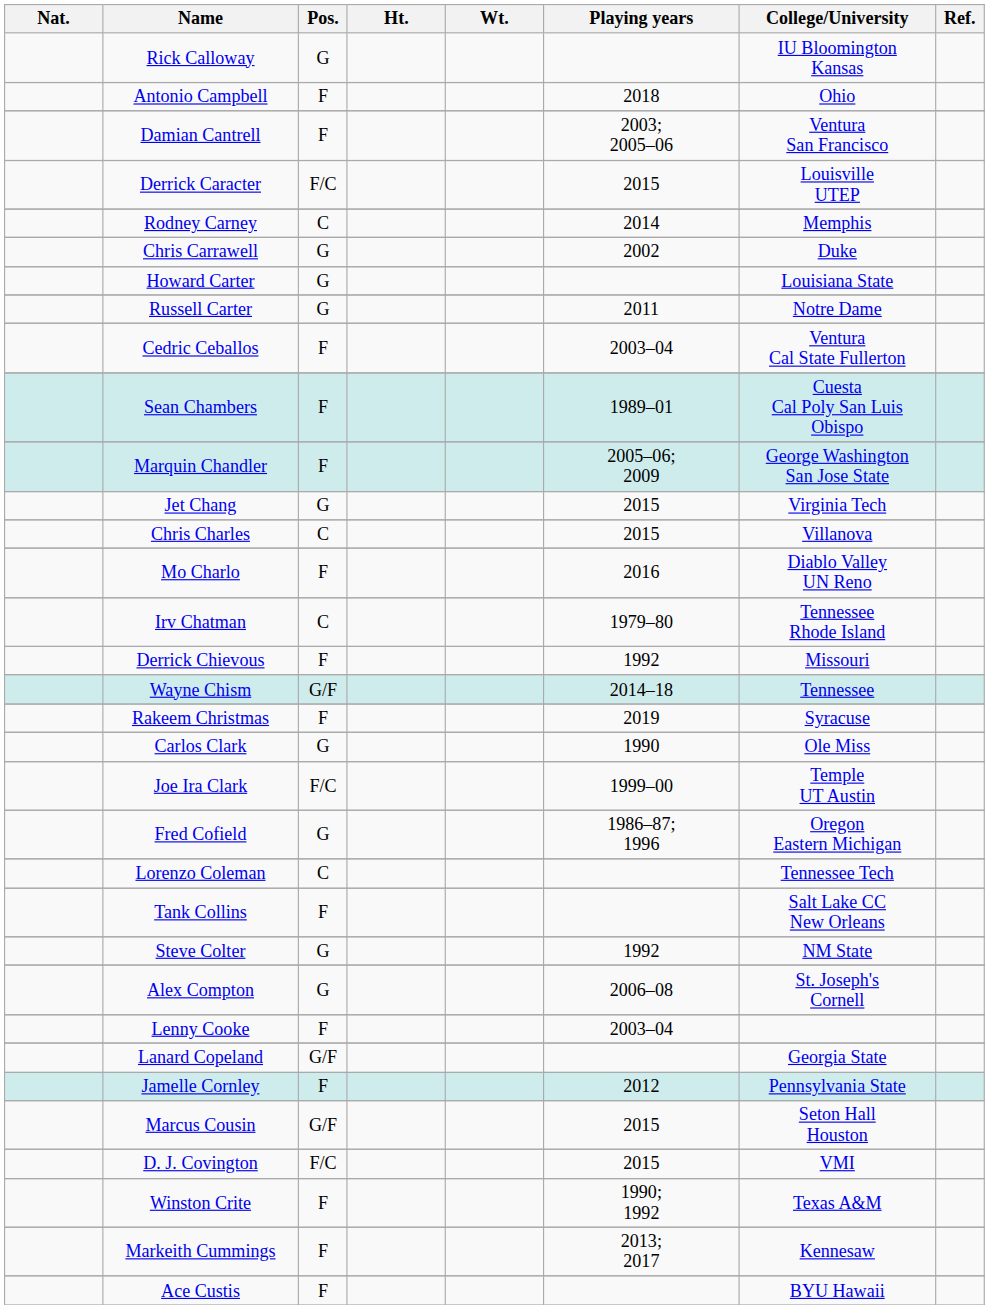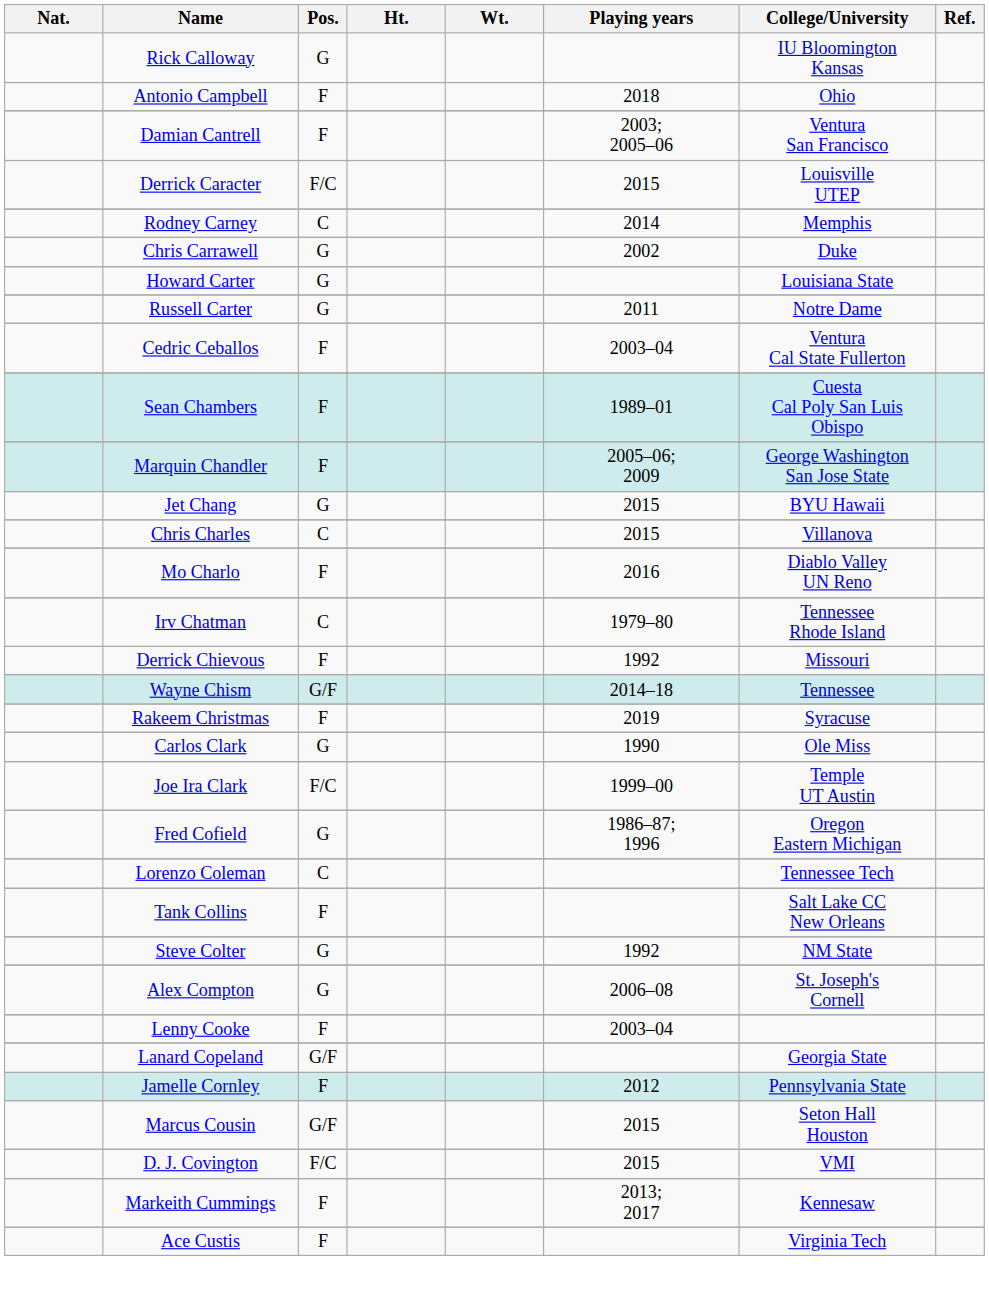 <table class="wikitable" style="text-align:center;">
 <tr>
 <th scope="col" width="10%">Nat.</th>
 <th scope="col" width="20%">Name</th>
 <th scope="col" width="5%">Pos.</th>
 <th scope="col" width="10%">Ht.</th>
 <th scope="col" width="10%">Wt.</th>
 <th scope="col" width="20%">Playing years</th>
 <th scope="col" width="20%">College/University</th>
 <th scope="col" width="5%">Ref.</th>
 </tr>
 <tr>
 <td></td>
 <td><a href='#'>Rick Calloway</a></td>
 <td>G</td>
 <td></td>
 <td></td>
 <td></td>
 <td><a href='#'>IU Bloomington</a><br><a href='#'>Kansas</a></td>
 <td></td>
 </tr>
 <tr>
 </tr>
 <tr>
 <td></td>
 <td><a href='#'>Antonio Campbell</a></td>
 <td>F</td>
 <td></td>
 <td></td>
 <td>2018</td>
 <td><a href='#'>Ohio</a></td>
 <td></td>
 </tr>
 <tr>
 </tr>
 <tr>
 <td></td>
 <td><a href='#'>Damian Cantrell</a></td>
 <td>F</td>
 <td></td>
 <td></td>
 <td>2003;<br>2005–06</td>
 <td><a href='#'>Ventura</a><br><a href='#'>San Francisco</a></td>
 <td></td>
 </tr>
 <tr>
 </tr>
 <tr>
 <td></td>
 <td><a href='#'>Derrick Caracter</a></td>
 <td>F/C</td>
 <td></td>
 <td></td>
 <td>2015</td>
 <td><a href='#'>Louisville</a><br><a href='#'>UTEP</a></td>
 <td></td>
 </tr>
 <tr>
 </tr>
 <tr>
 <td></td>
 <td><a href='#'>Rodney Carney</a></td>
 <td>C</td>
 <td></td>
 <td></td>
 <td>2014</td>
 <td><a href='#'>Memphis</a></td>
 <td></td>
 </tr>
 <tr>
 </tr>
 <tr>
 <td></td>
 <td><a href='#'>Chris Carrawell</a></td>
 <td>G</td>
 <td></td>
 <td></td>
 <td>2002</td>
 <td><a href='#'>Duke</a></td>
 <td></td>
 </tr>
 <tr>
 </tr>
 <tr>
 <td> </td>
 <td><a href='#'>Howard Carter</a></td>
 <td>G</td>
 <td></td>
 <td></td>
 <td></td>
 <td><a href='#'>Louisiana State</a></td>
 <td></td>
 </tr>
 <tr>
 </tr>
 <tr>
 <td></td>
 <td><a href='#'>Russell Carter</a></td>
 <td>G</td>
 <td></td>
 <td></td>
 <td>2011</td>
 <td><a href='#'>Notre Dame</a></td>
 <td></td>
 </tr>
 <tr>
 </tr>
 <tr>
 <td></td>
 <td><a href='#'>Cedric Ceballos</a></td>
 <td>F</td>
 <td></td>
 <td></td>
 <td>2003–04</td>
 <td><a href='#'>Ventura</a> <br><a href='#'>Cal State Fullerton</a></td>
 <td></td>
 </tr>
 <tr>
 </tr>
 <tr align="center" bgcolor="#CFECEC" width="20">
 <td></td>
 <td><a href='#'>Sean Chambers</a></td>
 <td>F</td>
 <td></td>
 <td></td>
 <td>1989–01</td>
 <td><a href='#'>Cuesta</a><br><a href='#'>Cal Poly San Luis Obispo</a></td>
 <td></td>
 </tr>
 <tr>
 </tr>
 <tr align="center" bgcolor="#CFECEC" width="20">
 <td></td>
 <td><a href='#'>Marquin Chandler</a></td>
 <td>F</td>
 <td></td>
 <td></td>
 <td>2005–06;<br>2009</td>
 <td><a href='#'>George Washington</a><br><a href='#'>San Jose State</a></td>
 <td></td>
 </tr>
 <tr>
 </tr>
 <tr>
 <td></td>
 <td><a href='#'>Jet Chang</a></td>
 <td>G</td>
 <td></td>
 <td></td>
 <td>2015</td>
-<td><a href='#'>Virginia Tech</a></td>
+<td><a href='#'>BYU Hawaii</a></td>
 <td></td>
 </tr>
 <tr>
 </tr>
 <tr>
 <td></td>
 <td><a href='#'>Chris Charles</a></td>
 <td>C</td>
 <td></td>
 <td></td>
 <td>2015</td>
 <td><a href='#'>Villanova</a></td>
 <td></td>
 </tr>
 <tr>
 </tr>
 <tr>
 <td></td>
 <td><a href='#'>Mo Charlo</a></td>
 <td>F</td>
 <td></td>
 <td></td>
 <td>2016</td>
 <td><a href='#'>Diablo Valley</a><br><a href='#'>UN Reno</a></td>
 <td></td>
 </tr>
 <tr>
 </tr>
 <tr>
 <td></td>
 <td><a href='#'>Irv Chatman</a></td>
 <td>C</td>
 <td></td>
 <td></td>
 <td>1979–80</td>
 <td><a href='#'>Tennessee</a><br><a href='#'>Rhode Island</a></td>
 <td></td>
 </tr>
 <tr>
 </tr>
 <tr>
 <td></td>
 <td><a href='#'>Derrick Chievous</a></td>
 <td>F</td>
 <td></td>
 <td></td>
 <td>1992</td>
 <td><a href='#'>Missouri</a></td>
 <td></td>
 </tr>
 <tr>
 </tr>
 <tr align="center" bgcolor="#CFECEC" width="20">
 <td> </td>
 <td><a href='#'>Wayne Chism</a></td>
 <td>G/F</td>
 <td></td>
 <td></td>
 <td>2014–18</td>
 <td><a href='#'>Tennessee</a></td>
 <td></td>
 </tr>
 <tr>
 </tr>
 <tr>
 <td></td>
 <td><a href='#'>Rakeem Christmas</a></td>
 <td>F</td>
 <td></td>
 <td></td>
 <td>2019</td>
 <td><a href='#'>Syracuse</a></td>
 <td></td>
 </tr>
 <tr>
 </tr>
 <tr>
 <td></td>
 <td><a href='#'>Carlos Clark</a></td>
 <td>G</td>
 <td></td>
 <td></td>
 <td>1990</td>
 <td><a href='#'>Ole Miss</a></td>
 <td></td>
 </tr>
 <tr>
 </tr>
 <tr>
 <td></td>
 <td><a href='#'>Joe Ira Clark</a></td>
 <td>F/C</td>
 <td></td>
 <td></td>
 <td>1999–00</td>
 <td><a href='#'>Temple</a> <br><a href='#'>UT Austin</a></td>
 <td></td>
 </tr>
 <tr>
 </tr>
 <tr>
 <td></td>
 <td><a href='#'>Fred Cofield</a></td>
 <td>G</td>
 <td></td>
 <td></td>
 <td>1986–87;<br>1996</td>
 <td><a href='#'>Oregon</a> <br><a href='#'>Eastern Michigan</a></td>
 <td></td>
 </tr>
 <tr>
 </tr>
 <tr>
 <td></td>
 <td><a href='#'>Lorenzo Coleman</a></td>
 <td>C</td>
 <td></td>
 <td></td>
 <td></td>
 <td><a href='#'>Tennessee Tech</a></td>
 <td></td>
 </tr>
 <tr>
 </tr>
 <tr>
 <td></td>
 <td><a href='#'>Tank Collins</a></td>
 <td>F</td>
 <td></td>
 <td></td>
 <td></td>
 <td><a href='#'>Salt Lake CC</a><br><a href='#'>New Orleans</a></td>
 <td></td>
 </tr>
 <tr>
 </tr>
 <tr>
 <td></td>
 <td><a href='#'>Steve Colter</a></td>
 <td>G</td>
 <td></td>
 <td></td>
 <td>1992</td>
 <td><a href='#'>NM State</a></td>
 <td></td>
 </tr>
 <tr>
 </tr>
 <tr>
 <td> </td>
 <td><a href='#'>Alex Compton</a></td>
 <td>G</td>
 <td></td>
 <td></td>
 <td>2006–08</td>
 <td><a href='#'>St. Joseph's</a><br><a href='#'>Cornell</a></td>
 <td></td>
 </tr>
 <tr>
 </tr>
 <tr>
 <td></td>
 <td><a href='#'>Lenny Cooke</a></td>
 <td>F</td>
 <td></td>
 <td></td>
 <td>2003–04</td>
 <td></td>
 <td></td>
 </tr>
 <tr>
 </tr>
 <tr>
 <td> </td>
 <td><a href='#'>Lanard Copeland</a></td>
 <td>G/F</td>
 <td></td>
 <td></td>
 <td></td>
 <td><a href='#'>Georgia State</a></td>
 <td></td>
 </tr>
 <tr>
 </tr>
 <tr align="center" bgcolor="#CFECEC" width="20">
 <td></td>
 <td><a href='#'>Jamelle Cornley</a></td>
 <td>F</td>
 <td></td>
 <td></td>
 <td>2012</td>
 <td><a href='#'>Pennsylvania State</a></td>
 <td></td>
 </tr>
 <tr>
 </tr>
 <tr>
 <td></td>
 <td><a href='#'>Marcus Cousin</a></td>
 <td>G/F</td>
 <td></td>
 <td></td>
 <td>2015</td>
 <td><a href='#'>Seton Hall</a><br><a href='#'>Houston</a></td>
 <td></td>
 </tr>
 <tr>
 </tr>
 <tr>
 <td></td>
 <td><a href='#'>D. J. Covington</a></td>
 <td>F/C</td>
 <td></td>
 <td></td>
 <td>2015</td>
 <td><a href='#'>VMI</a></td>
 <td></td>
 </tr>
 <tr>
 </tr>
 <tr>
-<td></td>
-<td><a href='#'>Winston Crite</a></td>
-<td>F</td>
-<td></td>
-<td></td>
-<td>1990;<br>1992</td>
-<td><a href='#'>Texas A&M</a></td>
-<td></td>
-</tr>
-<tr>
 </tr>
 <tr>
 <td></td>
 <td><a href='#'>Markeith Cummings</a></td>
 <td>F</td>
 <td></td>
 <td></td>
 <td>2013;<br>2017</td>
 <td><a href='#'>Kennesaw</a></td>
 <td></td>
 </tr>
 <tr>
 </tr>
 <tr>
 <td></td>
 <td><a href='#'>Ace Custis</a></td>
 <td>F</td>
 <td></td>
 <td></td>
 <td></td>
-<td><a href='#'>BYU Hawaii</a></td>
+<td><a href='#'>Virginia Tech</a></td>
 <td></td>
 </tr>
 <tr>
 </tr>
 </table>
